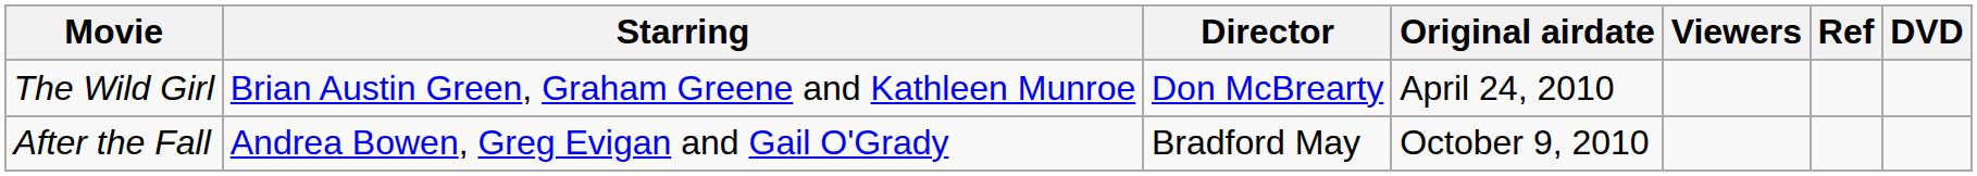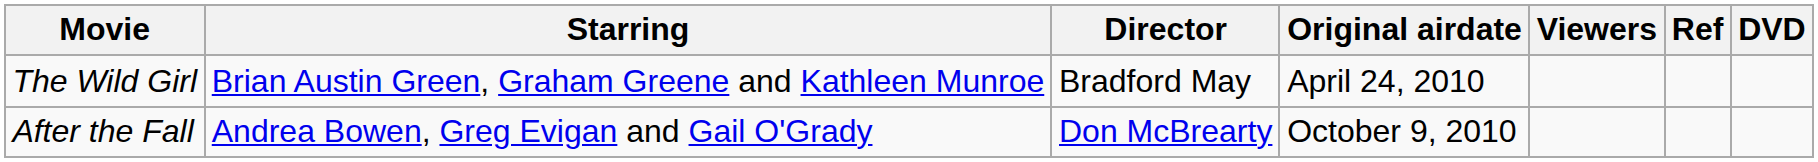 <table class="wikitable sortable">
 <tr>
 <th class="unsortable" scope="col">Movie</th>
 <th class="unsortable" scope="col">Starring</th>
 <th class="unsortable" scope="col">Director</th>
 <th class="unsortable" scope="col">Original airdate</th>
 <th scope="col">Viewers</th>
 <th class="unsortable" scope="col">Ref</th>
 <th class="unsortable" scope="col">DVD</th>
 </tr>
 <tr>
 <td><em>The Wild Girl</em></td>
 <td><a href='#'>Brian Austin Green</a>, <a href='#'>Graham Greene</a> and <a href='#'>Kathleen Munroe</a></td>
-<td><a href='#'>Don McBrearty</a></td>
+<td>Bradford May</td>
 <td>April 24, 2010</td>
 <td></td>
 <td></td>
 <td></td>
 </tr>
 <tr>
 <td><em>After the Fall</em></td>
 <td><a href='#'>Andrea Bowen</a>, <a href='#'>Greg Evigan</a> and <a href='#'>Gail O'Grady</a></td>
-<td>Bradford May</td>
+<td><a href='#'>Don McBrearty</a></td>
 <td>October 9, 2010</td>
 <td></td>
 <td></td>
 <td></td>
 </tr>
 </table>
